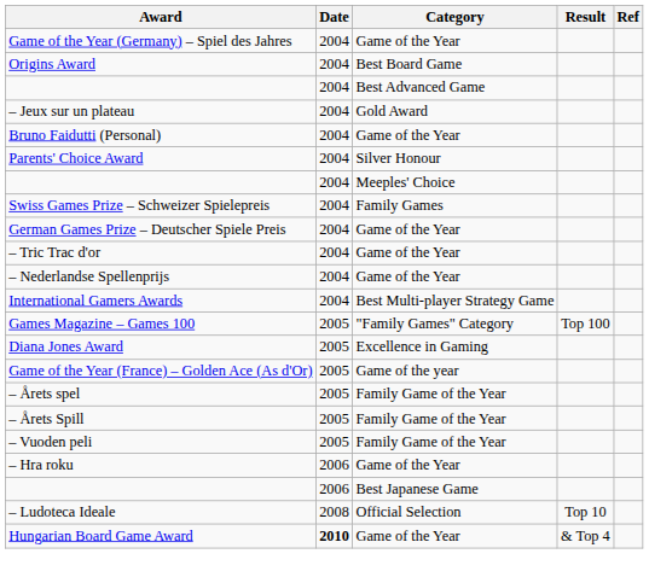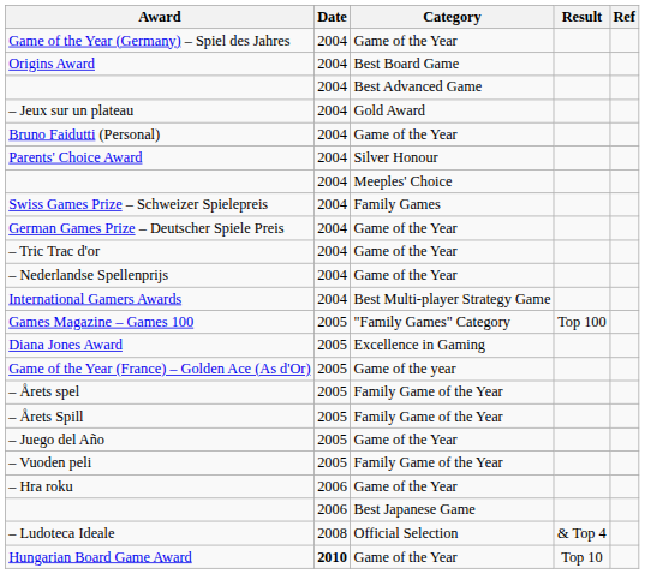 <table class="wikitable">
 <tr>
 <th>Award</th>
 <th>Date</th>
 <th>Category</th>
 <th>Result</th>
 <th>Ref</th>
 </tr>
 <tr>
 <td><a href='#'>Game of the Year (Germany)</a> – Spiel des Jahres</td>
 <td style="text-align: center;">2004</td>
 <td>Game of the Year</td>
 <td></td>
 <td></td>
 </tr>
 <tr>
 <td><a href='#'>Origins Award</a></td>
 <td style="text-align: center;">2004</td>
 <td>Best Board Game</td>
 <td></td>
 <td></td>
 </tr>
 <tr>
 <td></td>
 <td style="text-align: center;">2004</td>
 <td>Best Advanced Game</td>
 <td></td>
 <td></td>
 </tr>
 <tr>
 <td> – Jeux sur un plateau</td>
 <td style="text-align: center;">2004</td>
 <td>Gold Award</td>
 <td></td>
 <td></td>
 </tr>
 <tr>
 <td><a href='#'>Bruno Faidutti</a> (Personal)</td>
 <td style="text-align: center;">2004</td>
 <td>Game of the Year</td>
 <td></td>
 <td></td>
 </tr>
 <tr>
 <td><a href='#'>Parents' Choice Award</a></td>
 <td style="text-align: center;">2004</td>
 <td>Silver Honour</td>
 <td></td>
 <td></td>
 </tr>
 <tr>
 <td></td>
 <td style="text-align: center;">2004</td>
 <td>Meeples' Choice</td>
 <td></td>
 <td></td>
 </tr>
 <tr>
 <td><a href='#'>Swiss Games Prize</a> – Schweizer Spielepreis</td>
 <td style="text-align: center;">2004</td>
 <td>Family Games</td>
 <td></td>
 <td></td>
 </tr>
 <tr>
 <td><a href='#'>German Games Prize</a> – Deutscher Spiele Preis</td>
 <td style="text-align: center;">2004</td>
 <td>Game of the Year</td>
 <td></td>
 <td></td>
 </tr>
 <tr>
 <td> – Tric Trac d'or</td>
 <td style="text-align: center;">2004</td>
 <td>Game of the Year</td>
 <td></td>
 <td></td>
 </tr>
 <tr>
 <td> – Nederlandse Spellenprijs</td>
 <td style="text-align: center;">2004</td>
 <td>Game of the Year</td>
 <td></td>
 <td></td>
 </tr>
 <tr>
 <td><a href='#'>International Gamers Awards</a></td>
 <td style="text-align: center;">2004</td>
 <td>Best Multi-player Strategy Game</td>
 <td></td>
 <td></td>
 </tr>
 <tr>
 <td><a href='#'>Games Magazine – Games 100</a></td>
 <td style="text-align: center;">2005</td>
 <td>"Family Games" Category</td>
 <td style="text-align: center;">Top 100</td>
 <td></td>
 </tr>
 <tr>
 <td><a href='#'>Diana Jones Award</a></td>
 <td style="text-align: center;">2005</td>
 <td>Excellence in Gaming</td>
 <td></td>
 <td></td>
 </tr>
 <tr>
 <td><a href='#'>Game of the Year (France) – Golden Ace (As d'Or)</a></td>
 <td style="text-align: center;">2005</td>
 <td>Game of the year</td>
 <td></td>
 <td></td>
 </tr>
 <tr>
 <td> – Årets spel</td>
 <td style="text-align: center;">2005</td>
 <td>Family Game of the Year</td>
 <td></td>
 <td></td>
 </tr>
 <tr>
 <td> – Årets Spill</td>
 <td style="text-align: center;">2005</td>
 <td>Family Game of the Year</td>
 <td></td>
 <td></td>
 </tr>
 <tr>
+<td> – Juego del Año</td>
+<td style="text-align: center;">2005</td>
+<td>Game of the Year</td>
+<td></td>
+<td></td>
+</tr>
+<tr>
 <td> – Vuoden peli</td>
 <td style="text-align: center;">2005</td>
 <td>Family Game of the Year</td>
 <td></td>
 <td></td>
 </tr>
 <tr>
 <td> – Hra roku</td>
 <td style="text-align: center;">2006</td>
 <td>Game of the Year</td>
 <td></td>
 <td></td>
 </tr>
 <tr>
 <td></td>
 <td style="text-align: center;">2006</td>
 <td>Best Japanese Game</td>
 <td></td>
 <td></td>
 </tr>
 <tr>
 <td> – Ludoteca Ideale</td>
 <td style="text-align: center;">2008</td>
 <td>Official Selection</td>
-<td style="text-align: center;">Top 10</td>
+<td> & Top 4</td>
 <td></td>
 </tr>
 <tr>
 <td><a href='#'>Hungarian Board Game Award</a></td>
 <td style="text-align: center;"><strong>2010</strong></td>
 <td>Game of the Year</td>
-<td> & Top 4</td>
+<td style="text-align: center;">Top 10</td>
 <td></td>
 </tr>
 </table>
